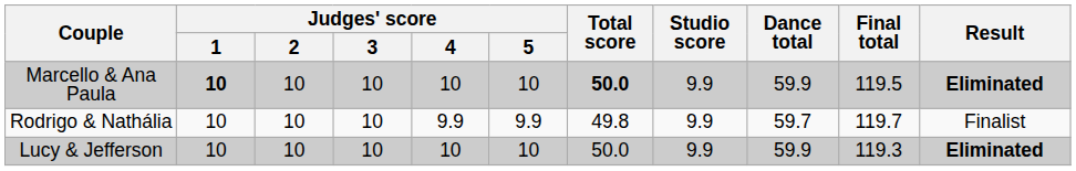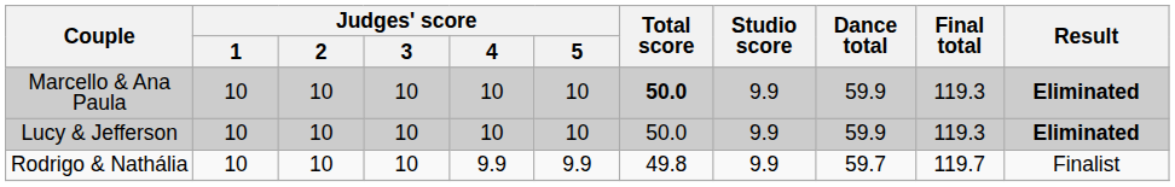 <table class="wikitable" style="font-size:100%; line-height:16px; text-align:center" width="100%">
 <tr>
 <th rowspan=2 width="11.0%">Couple</th>
 <th colspan=5 width="25.0%">Judges' score</th>
 <th rowspan=2 width="05.0%">Total<br>score</th>
 <th rowspan=2 width="05.0%">Studio<br>score</th>
 <th rowspan=2 width="05.0%">Dance<br>total</th>
 <th rowspan=2 width="05.0%">Final<br>total</th>
 <th rowspan=2 width="09.0%">Result</th>
 </tr>
 <tr>
 <th width="05.0%">1</th>
 <th width="05.0%">2</th>
 <th width="05.0%">3</th>
 <th width="05.0%">4</th>
 <th width="05.0%">5</th>
 </tr>
 <tr bgcolor=CCCCCC>
 <td>Marcello & Ana Paula</td>
-<td><strong>10</strong></td>
+<td>10</td>
 <td>10</td>
 <td>10</td>
 <td>10</td>
 <td>10</td>
 <td><strong>50.0</strong></td>
 <td>9.9</td>
 <td>59.9</td>
-<td>119.5</td>
+<td>119.3</td>
+<td><strong>Eliminated</strong></td>
+</tr>
+<tr bgcolor=CCCCCC>
+<td>Lucy & Jefferson</td>
+<td>10</td>
+<td>10</td>
+<td>10</td>
+<td>10</td>
+<td>10</td>
+<td>50.0</td>
+<td>9.9</td>
+<td>59.9</td>
+<td>119.3</td>
 <td><strong>Eliminated</strong></td>
 </tr>
 <tr>
 <td>Rodrigo & Nathália</td>
 <td>10</td>
 <td>10</td>
 <td>10</td>
 <td>9.9</td>
 <td>9.9</td>
 <td>49.8</td>
 <td>9.9</td>
 <td>59.7</td>
 <td>119.7</td>
 <td>Finalist</td>
 </tr>
-<tr bgcolor=CCCCCC>
-<td>Lucy & Jefferson</td>
-<td>10</td>
-<td>10</td>
-<td>10</td>
-<td>10</td>
-<td>10</td>
-<td>50.0</td>
-<td>9.9</td>
-<td>59.9</td>
-<td>119.3</td>
-<td><strong>Eliminated</strong></td>
-</tr>
 <tr>
 </tr>
 </table>
